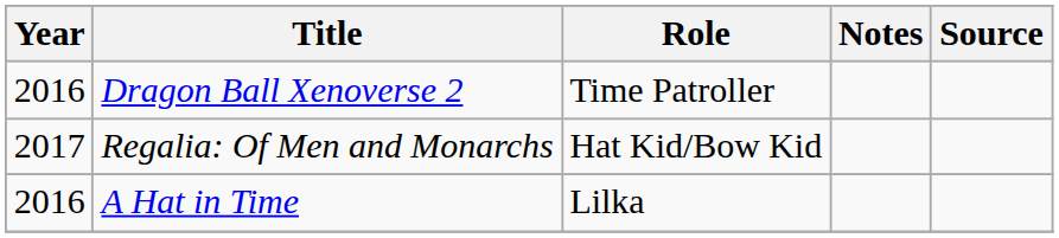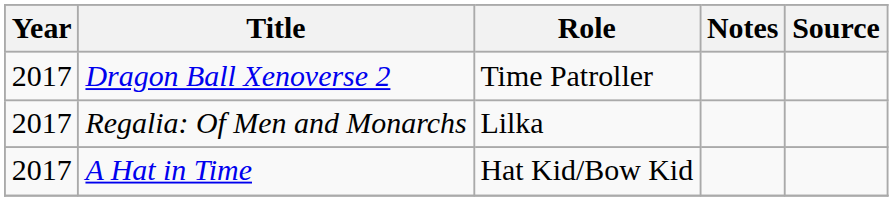 <table class="wikitable sortable plainrowheaders">
 <tr>
 <th>Year</th>
 <th>Title</th>
 <th>Role</th>
 <th class="unsortable">Notes</th>
 <th class="unsortable">Source</th>
 </tr>
 <tr>
-<td>2016</td>
+<td>2017</td>
 <td><em><a href='#'>Dragon Ball Xenoverse 2</a></em></td>
 <td>Time Patroller</td>
 <td></td>
 <td></td>
 </tr>
 <tr>
 <td>2017</td>
 <td><em>Regalia: Of Men and Monarchs</em></td>
-<td>Hat Kid/Bow Kid</td>
+<td>Lilka</td>
 <td></td>
 <td></td>
 </tr>
 <tr>
-<td>2016</td>
+<td>2017</td>
 <td><em><a href='#'>A Hat in Time</a></em></td>
-<td>Lilka</td>
+<td>Hat Kid/Bow Kid</td>
 <td></td>
 <td></td>
 </tr>
 <tr>
 </tr>
 </table>
